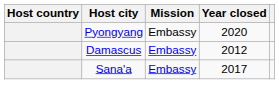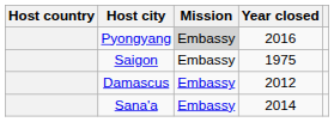 <table class="wikitable plainrowheaders" style="text-align:center;">
 <tr>
 <th scope="col">Host country</th>
 <th scope="col">Host city</th>
 <th scope="col">Mission</th>
 <th scope="col">Year closed</th>
 <th scope="col"></th>
 </tr>
 <tr>
 <th scope="row"></th>
 <td><a href='#'>Pyongyang</a></td>
+<td style="background: lightgrey;">Embassy</td>
+<td>2016</td>
+<td></td>
+</tr>
+<tr>
+<th scope="row"></th>
+<td><a href='#'>Saigon</a></td>
 <td>Embassy</td>
-<td>2020</td>
+<td>1975</td>
 <td></td>
 </tr>
 <tr>
 <th scope="row"></th>
 <td><a href='#'>Damascus</a></td>
 <td><a href='#'>Embassy</a></td>
 <td>2012</td>
 <td></td>
 </tr>
 <tr>
 <th scope="row"></th>
 <td><a href='#'>Sana'a</a></td>
 <td><a href='#'>Embassy</a></td>
-<td>2017</td>
+<td>2014</td>
 <td></td>
 </tr>
 </table>
